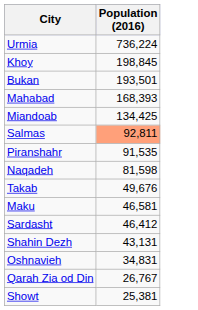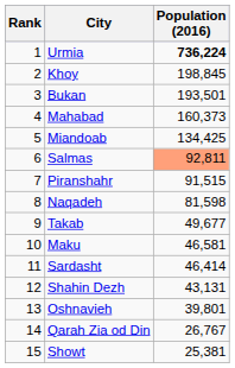 <table class="wikitable sortable" style="text-align:right;">
 <tr bgcolor="#B3B7FF">
+<th align="left">Rank</th>
 <th align="left">City</th>
 <th align="left">Population<br>(2016)</th>
 </tr>
 <tr>
+<td>1</td>
 <td align="left"><a href='#'>Urmia</a></td>
-<td>736,224</td>
+<td><strong>736,224</strong></td>
 </tr>
 <tr>
+<td>2</td>
 <td align="left"><a href='#'>Khoy</a></td>
 <td>198,845</td>
 </tr>
 <tr>
+<td>3</td>
 <td align="left"><a href='#'>Bukan</a></td>
 <td>193,501</td>
 </tr>
 <tr>
+<td>4</td>
 <td align="left"><a href='#'>Mahabad</a></td>
-<td>168,393</td>
+<td>160,373</td>
 </tr>
 <tr>
+<td>5</td>
 <td align="left"><a href='#'>Miandoab</a></td>
 <td>134,425</td>
 </tr>
 <tr>
+<td>6</td>
 <td align="left"><a href='#'>Salmas</a></td>
 <td style="background: lightsalmon;">92,811</td>
 </tr>
 <tr>
+<td>7</td>
 <td align="left"><a href='#'>Piranshahr</a></td>
-<td>91,535</td>
+<td>91,515</td>
 </tr>
 <tr>
+<td>8</td>
 <td align="left"><a href='#'>Naqadeh</a></td>
 <td>81,598</td>
 </tr>
 <tr>
+<td>9</td>
 <td align="left"><a href='#'>Takab</a></td>
-<td>49,676</td>
+<td>49,677</td>
 </tr>
 <tr>
+<td>10</td>
 <td align="left"><a href='#'>Maku</a></td>
 <td>46,581</td>
 </tr>
 <tr>
+<td>11</td>
 <td align="left"><a href='#'>Sardasht</a></td>
-<td>46,412</td>
+<td>46,414</td>
 </tr>
 <tr>
+<td>12</td>
 <td align="left"><a href='#'>Shahin Dezh</a></td>
 <td>43,131</td>
 </tr>
 <tr>
+<td>13</td>
 <td align="left"><a href='#'>Oshnavieh</a></td>
-<td>34,831</td>
+<td>39,801</td>
 </tr>
 <tr>
+<td>14</td>
 <td align="left"><a href='#'>Qarah Zia od Din</a></td>
 <td>26,767</td>
 </tr>
 <tr>
+<td>15</td>
 <td align="left"><a href='#'>Showt</a></td>
 <td>25,381</td>
 </tr>
 </table>
